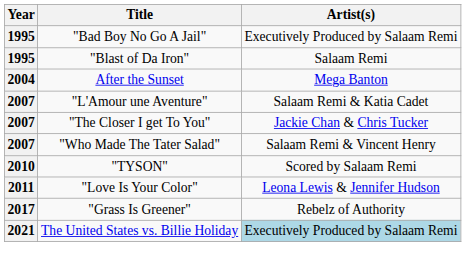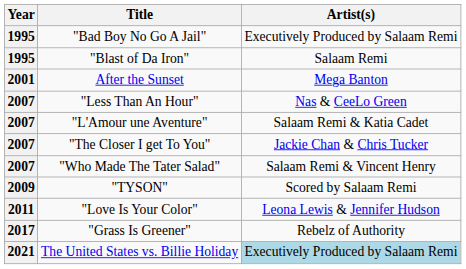 <table class="wikitable plainrowheaders" style="text-align:center;">
 <tr>
 <th scope="col">Year</th>
 <th scope="col">Title</th>
 <th scope="col">Artist(s)</th>
 </tr>
 <tr>
 <th scope="row"><strong>1995</strong></th>
 <td>"Bad Boy No Go A Jail"<br> </td>
 <td>Executively Produced by Salaam Remi</td>
 </tr>
 <tr>
 <th scope="row"><strong>1995</strong></th>
 <td>"Blast of Da Iron"<br> </td>
 <td>Salaam Remi</td>
 </tr>
 <tr>
-<th scope="row"><strong>2004</strong></th>
+<th scope="row"><strong>2001</strong></th>
 <td><a href='#'>After the Sunset</a></td>
 <td><a href='#'>Mega Banton</a></td>
+</tr>
+<tr>
+<th scope="row"><strong>2007</strong></th>
+<td>"Less Than An Hour"<br> </td>
+<td><a href='#'>Nas</a> & <a href='#'>CeeLo Green</a></td>
 </tr>
 <tr>
 <th scope="row"><strong>2007</strong></th>
 <td>"L'Amour une Aventure"<br> </td>
 <td>Salaam Remi & Katia Cadet</td>
 </tr>
 <tr>
 <th scope="row"><strong>2007</strong></th>
 <td>"The Closer I get To You"<br> </td>
 <td><a href='#'>Jackie Chan</a> & <a href='#'>Chris Tucker</a></td>
 </tr>
 <tr>
 <th scope="row"><strong>2007</strong></th>
 <td>"Who Made The Tater Salad"<br> </td>
 <td>Salaam Remi & Vincent Henry</td>
 </tr>
 <tr>
-<th scope="row"><strong>2010</strong></th>
+<th scope="row"><strong>2009</strong></th>
 <td>"TYSON"</td>
 <td>Scored by Salaam Remi</td>
 </tr>
 <tr>
 <th scope="row"><strong>2011</strong></th>
 <td>"Love Is Your Color"<br> </td>
 <td><a href='#'>Leona Lewis</a> & <a href='#'>Jennifer Hudson</a></td>
 </tr>
 <tr>
 <th scope="row"><strong>2017</strong></th>
 <td>"Grass Is Greener"<br> </td>
 <td>Rebelz of Authority<br> </td>
 </tr>
 <tr>
 <th>2021</th>
 <td><a href='#'>The United States vs. Billie Holiday</a></td>
 <td style="background: lightblue;">Executively Produced by Salaam Remi</td>
 </tr>
 </table>
